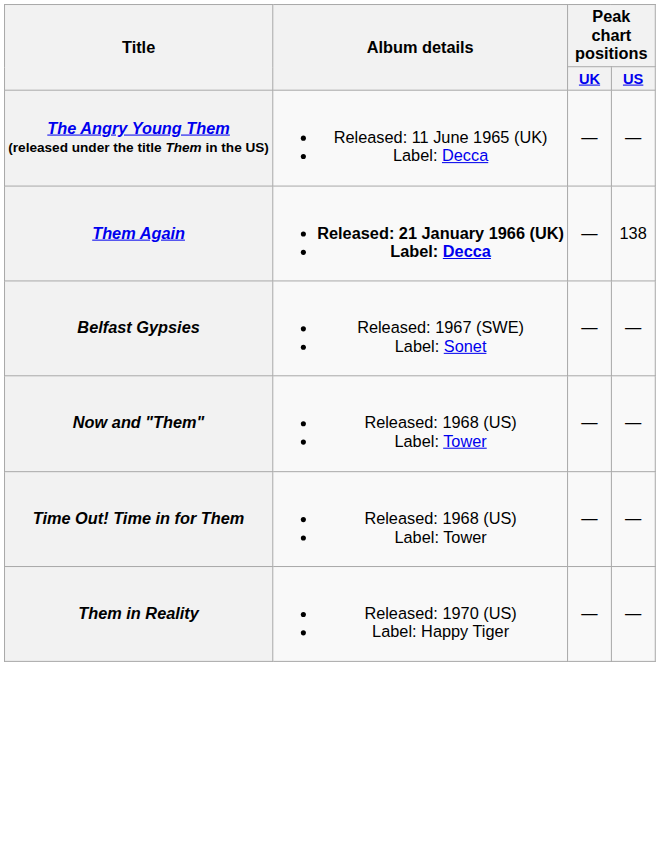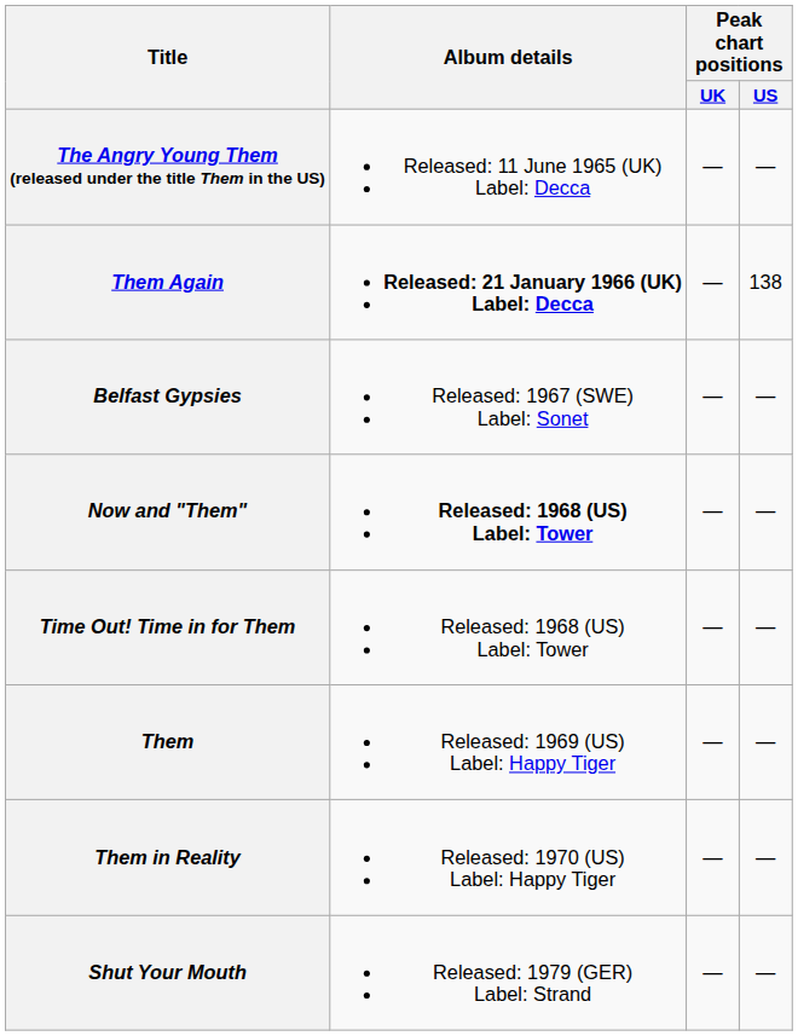 <table class="wikitable plainrowheaders" style="text-align:center;">
 <tr>
 <th rowspan="2">Title</th>
 <th rowspan="2">Album details</th>
 <th colspan="2">Peak chart positions</th>
 </tr>
 <tr>
 <th scope="col" style="width:2.5em;font-size:90%;"><a href='#'>UK</a></th>
 <th scope="col" style="width:2.5em;font-size:90%;"><a href='#'>US</a></th>
 </tr>
 <tr>
 <th scope="row"><em><a href='#'>The Angry Young Them</a></em><br><small>(released under the title <em>Them</em> in the US)</small></th>
 <td><br><ul><li>Released: 11 June 1965 (UK)</li><li>Label: <a href='#'>Decca</a></li></ul></td>
 <td>—</td>
 <td>—</td>
 </tr>
 <tr>
 <th scope="row"><em><a href='#'>Them Again</a></em></th>
 <td><strong><br><ul><li>Released: 21 January 1966 (UK)</li><li>Label: <a href='#'>Decca</a></li></ul></strong></td>
 <td>—</td>
 <td>138</td>
 </tr>
 <tr>
 <th scope="row"><em>Belfast Gypsies</em></th>
 <td><br><ul><li>Released: 1967 (SWE)</li><li>Label: <a href='#'>Sonet</a></li></ul></td>
 <td>—</td>
 <td>—</td>
 </tr>
 <tr>
 <th scope="row"><em>Now and "Them"</em></th>
-<td><br><ul><li>Released: 1968 (US)</li><li>Label: <a href='#'>Tower</a></li></ul></td>
+<td><strong><br><ul><li>Released: 1968 (US)</li><li>Label: <a href='#'>Tower</a></li></ul></strong></td>
 <td>—</td>
 <td>—</td>
 </tr>
 <tr>
 <th scope="row"><em>Time Out! Time in for Them</em></th>
 <td><br><ul><li>Released: 1968 (US)</li><li>Label: Tower</li></ul></td>
 <td>—</td>
 <td>—</td>
 </tr>
 <tr>
+<th scope="row"><em>Them</em></th>
+<td><br><ul><li>Released: 1969 (US)</li><li>Label: <a href='#'>Happy Tiger</a></li></ul></td>
+<td>—</td>
+<td>—</td>
+</tr>
+<tr>
 <th scope="row"><em>Them in Reality</em></th>
 <td><br><ul><li>Released: 1970 (US)</li><li>Label: Happy Tiger</li></ul></td>
 <td>—</td>
 <td>—</td>
 </tr>
+<tr>
+<th scope="row"><em>Shut Your Mouth</em></th>
+<td><br><ul><li>Released: 1979 (GER)</li><li>Label: Strand</li></ul></td>
+<td>—</td>
+<td>—</td>
+</tr>
 </table>
